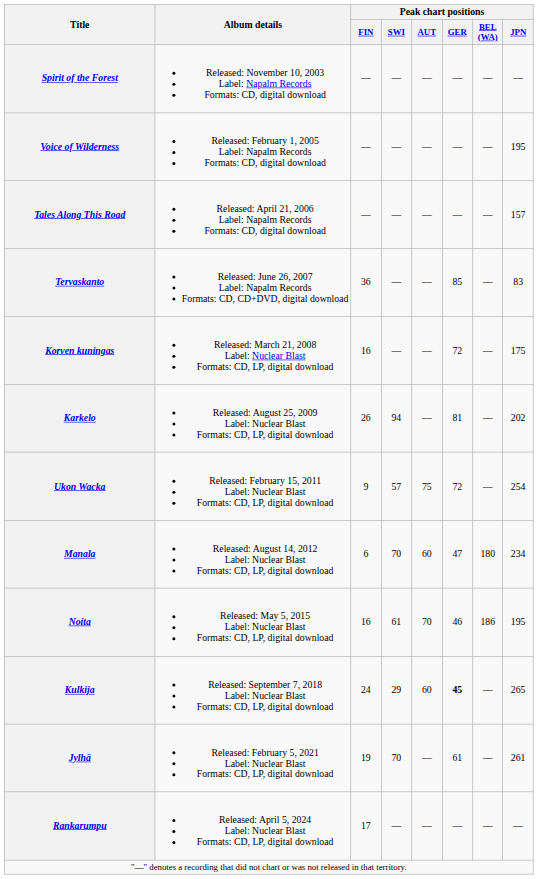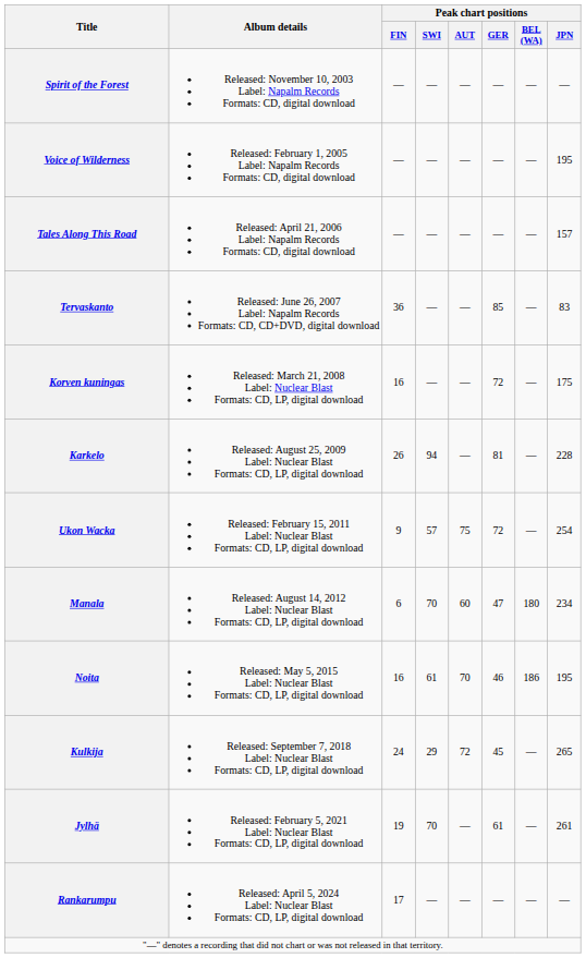 <table class="wikitable plainrowheaders" style="text-align:center;">
 <tr>
 <th scope="col" rowspan="2" style="width:15em;">Title</th>
 <th scope="col" rowspan="2">Album details</th>
 <th scope="col" colspan="6">Peak chart positions</th>
 </tr>
 <tr>
 <th scope="col" style="width:3em;font-size:90%;"><a href='#'>FIN</a><br></th>
 <th scope="col" style="width:3em;font-size:90%;"><a href='#'>SWI</a><br></th>
 <th scope="col" style="width:3em;font-size:90%;"><a href='#'>AUT</a><br></th>
 <th scope="col" style="width:3em;font-size:90%;"><a href='#'>GER</a><br></th>
 <th scope="col" style="width:3em;font-size:90%;"><a href='#'>BEL (WA)</a><br></th>
 <th scope="col" style="width:3em;font-size:90%;"><a href='#'>JPN</a><br></th>
 </tr>
 <tr>
 <th scope="row"><em><a href='#'>Spirit of the Forest</a></em></th>
 <td><br><ul><li>Released: November 10, 2003</li><li>Label: <a href='#'>Napalm Records</a></li><li>Formats: CD, digital download</li></ul></td>
 <td>—</td>
 <td>—</td>
 <td>—</td>
 <td>—</td>
 <td>—</td>
 <td>—</td>
 </tr>
 <tr>
 <th scope="row"><em><a href='#'>Voice of Wilderness</a></em></th>
 <td><br><ul><li>Released: February 1, 2005</li><li>Label: Napalm Records</li><li>Formats: CD, digital download</li></ul></td>
 <td>—</td>
 <td>—</td>
 <td>—</td>
 <td>—</td>
 <td>—</td>
 <td>195</td>
 </tr>
 <tr>
 <th scope="row"><em><a href='#'>Tales Along This Road</a></em></th>
 <td><br><ul><li>Released: April 21, 2006</li><li>Label: Napalm Records</li><li>Formats: CD, digital download</li></ul></td>
 <td>—</td>
 <td>—</td>
 <td>—</td>
 <td>—</td>
 <td>—</td>
 <td>157</td>
 </tr>
 <tr>
 <th scope="row"><em><a href='#'>Tervaskanto</a></em></th>
 <td><br><ul><li>Released: June 26, 2007</li><li>Label: Napalm Records</li><li>Formats: CD, CD+DVD, digital download</li></ul></td>
 <td>36</td>
 <td>—</td>
 <td>—</td>
 <td>85</td>
 <td>—</td>
 <td>83</td>
 </tr>
 <tr>
 <th scope="row"><em><a href='#'>Korven kuningas</a></em></th>
 <td><br><ul><li>Released: March 21, 2008</li><li>Label: <a href='#'>Nuclear Blast</a></li><li>Formats: CD, LP, digital download</li></ul></td>
 <td>16</td>
 <td>—</td>
 <td>—</td>
 <td>72</td>
 <td>—</td>
 <td>175</td>
 </tr>
 <tr>
 <th scope="row"><em><a href='#'>Karkelo</a></em></th>
 <td><br><ul><li>Released: August 25, 2009</li><li>Label: Nuclear Blast</li><li>Formats: CD, LP, digital download</li></ul></td>
 <td>26</td>
 <td>94</td>
 <td>—</td>
 <td>81</td>
 <td>—</td>
-<td>202</td>
+<td>228</td>
 </tr>
 <tr>
 <th scope="row"><em><a href='#'>Ukon Wacka</a></em></th>
 <td><br><ul><li>Released: February 15, 2011</li><li>Label: Nuclear Blast</li><li>Formats: CD, LP, digital download</li></ul></td>
 <td>9</td>
 <td>57</td>
 <td>75</td>
 <td>72</td>
 <td>—</td>
 <td>254</td>
 </tr>
 <tr>
 <th scope="row"><em><a href='#'>Manala</a></em></th>
 <td><br><ul><li>Released: August 14, 2012</li><li>Label: Nuclear Blast</li><li>Formats: CD, LP, digital download</li></ul></td>
 <td>6</td>
 <td>70</td>
 <td>60</td>
 <td>47</td>
 <td>180</td>
 <td>234</td>
 </tr>
 <tr>
 <th scope="row"><em><a href='#'>Noita</a></em></th>
 <td><br><ul><li>Released: May 5, 2015</li><li>Label: Nuclear Blast</li><li>Formats: CD, LP, digital download</li></ul></td>
 <td>16</td>
 <td>61</td>
 <td>70</td>
 <td>46</td>
 <td>186</td>
 <td>195</td>
 </tr>
 <tr>
 <th scope="row"><em><a href='#'>Kulkija</a></em></th>
 <td><br><ul><li>Released: September 7, 2018</li><li>Label: Nuclear Blast</li><li>Formats: CD, LP, digital download</li></ul></td>
 <td>24</td>
 <td>29</td>
-<td>60</td>
-<td><strong>45</strong></td>
+<td>72</td>
+<td>45</td>
 <td>—</td>
 <td>265</td>
 </tr>
 <tr>
 <th scope="row"><em><a href='#'>Jylhä</a></em></th>
 <td><br><ul><li>Released: February 5, 2021</li><li>Label: Nuclear Blast</li><li>Formats: CD, LP, digital download</li></ul></td>
 <td>19</td>
 <td>70</td>
 <td>—</td>
 <td>61</td>
 <td>—</td>
 <td>261</td>
 </tr>
 <tr>
 <th scope="row"><em><a href='#'>Rankarumpu</a></em></th>
 <td><br><ul><li>Released: April 5, 2024</li><li>Label: Nuclear Blast</li><li>Formats: CD, LP, digital download</li></ul></td>
 <td>17<br></td>
 <td>—</td>
 <td>—</td>
 <td>—</td>
 <td>—</td>
 <td>—</td>
 </tr>
 <tr>
 <td colspan="10" style="font-size:90%">"—" denotes a recording that did not chart or was not released in that territory.</td>
 </tr>
 </table>
